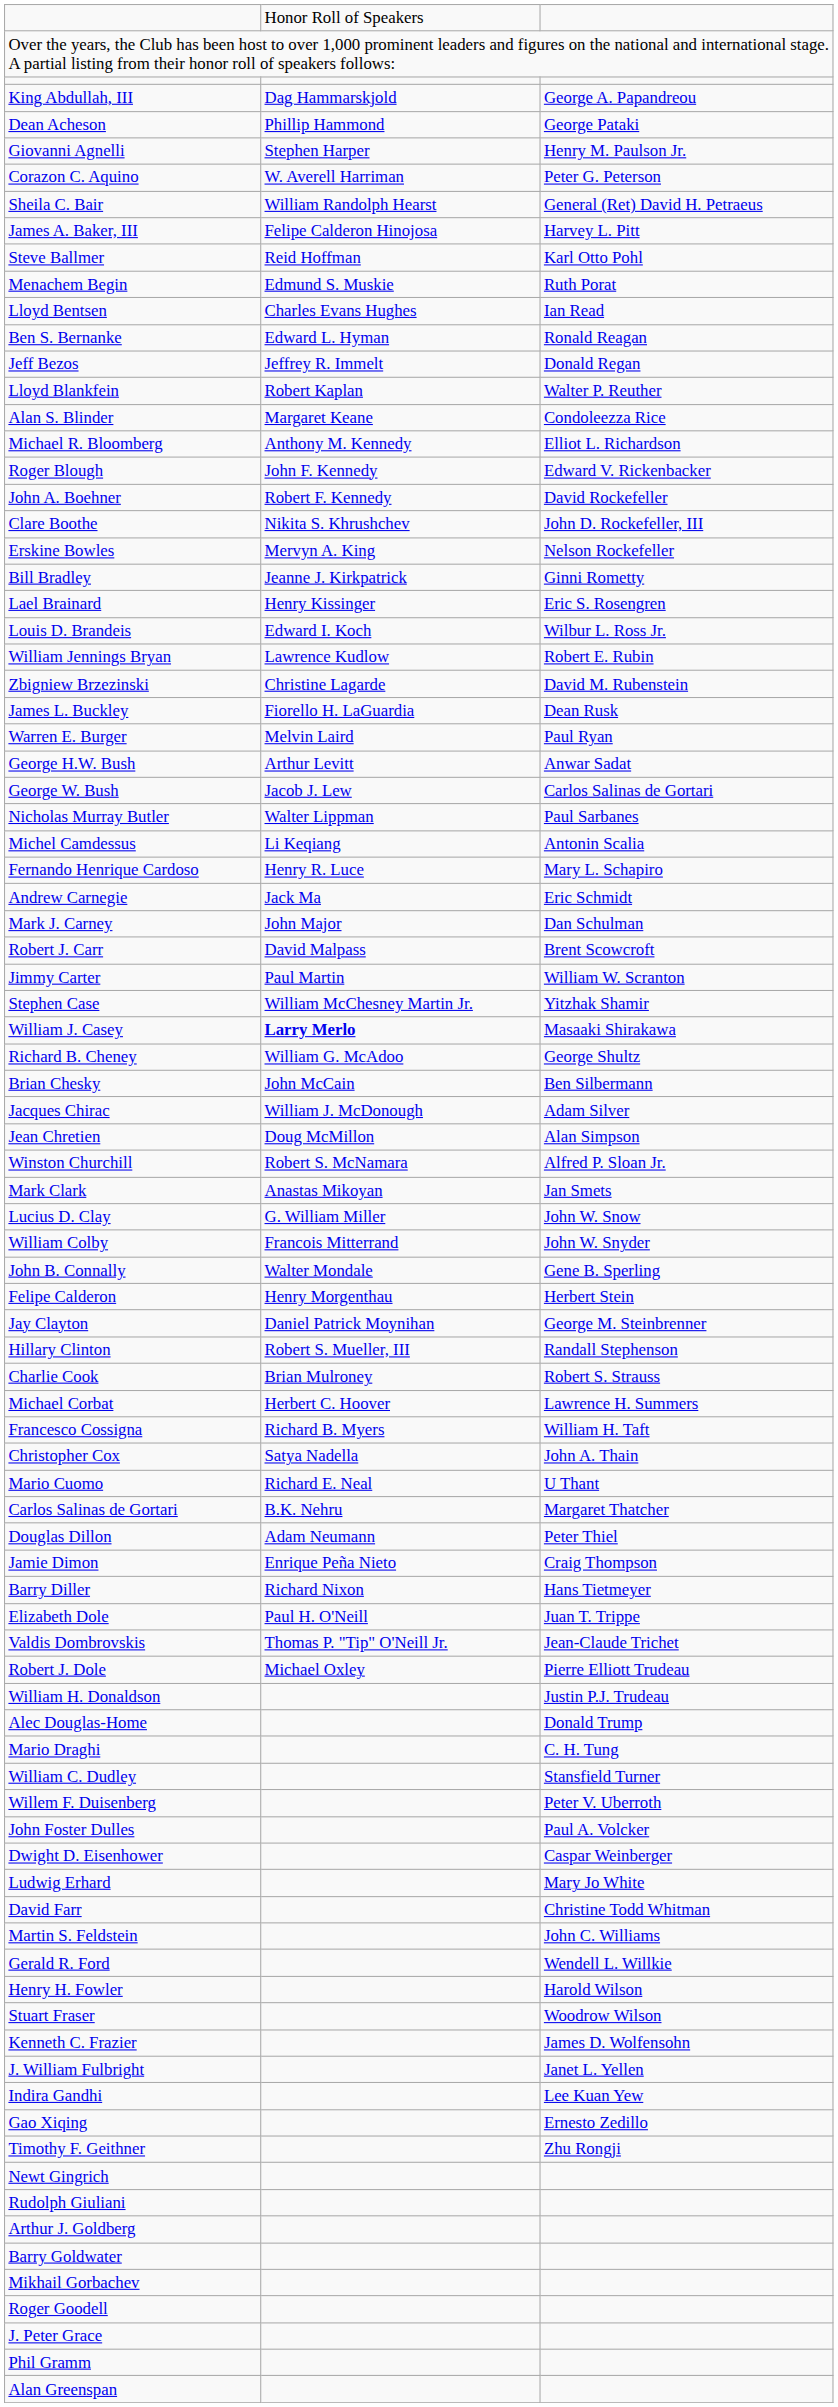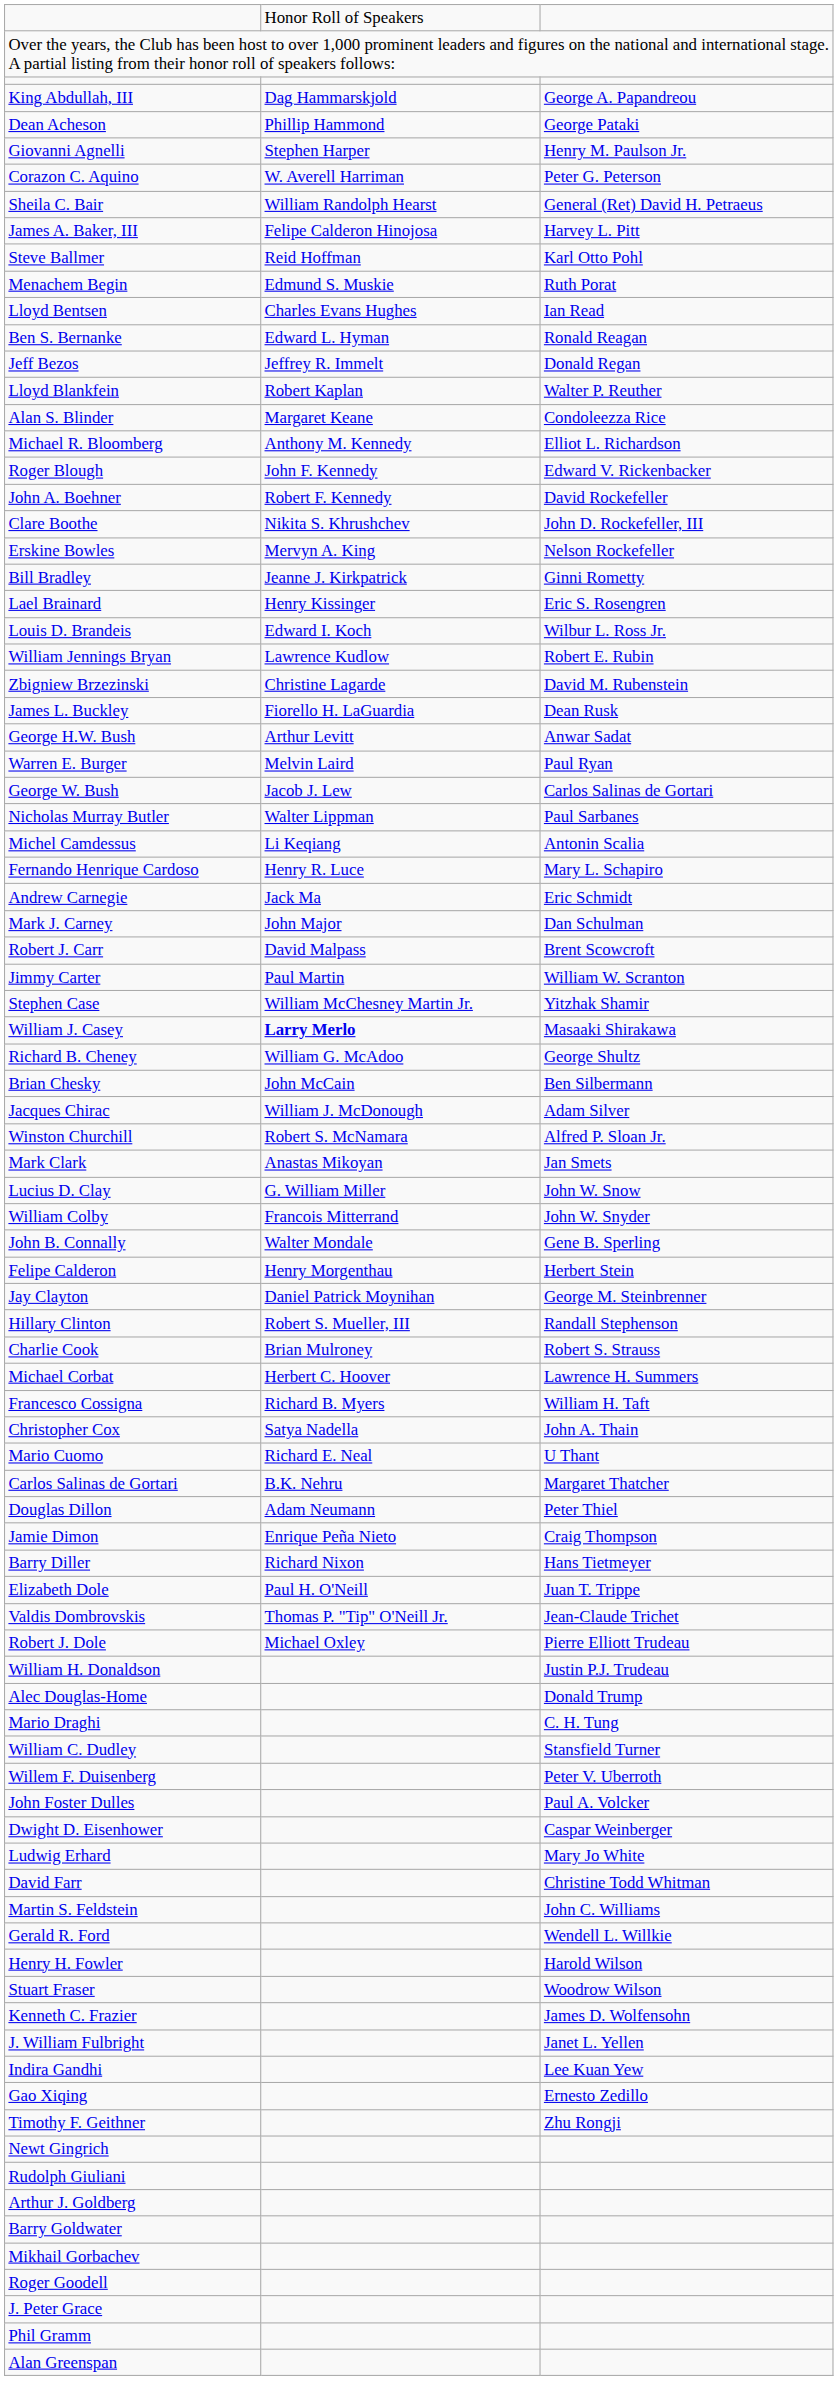 <table class="wikitable sortable mw-collapsible">
 <tr>
 <td></td>
 <td>Honor Roll of Speakers</td>
 <td></td>
 </tr>
 <tr>
 <td colspan="3">Over  the years, the Club has been host to over 1,000 prominent leaders and figures  on the national and international stage.<br>A partial listing from their honor roll of  speakers follows:</td>
 </tr>
 <tr>
 <td></td>
 <td></td>
 <td></td>
 </tr>
 <tr>
 <td><a href='#'>King Abdullah, III</a></td>
 <td><a href='#'>Dag Hammarskjold</a></td>
 <td><a href='#'>George A. Papandreou</a></td>
 </tr>
 <tr>
 <td><a href='#'>Dean Acheson</a></td>
 <td><a href='#'>Phillip Hammond</a></td>
 <td><a href='#'>George Pataki</a></td>
 </tr>
 <tr>
 <td><a href='#'>Giovanni Agnelli</a></td>
 <td><a href='#'>Stephen Harper</a></td>
 <td><a href='#'>Henry M. Paulson Jr.</a></td>
 </tr>
 <tr>
 <td><a href='#'>Corazon C. Aquino</a></td>
 <td><a href='#'>W. Averell Harriman</a></td>
 <td><a href='#'>Peter G. Peterson</a></td>
 </tr>
 <tr>
 <td><a href='#'>Sheila C. Bair</a></td>
 <td><a href='#'>William Randolph Hearst</a></td>
 <td><a href='#'>General (Ret) David H. Petraeus</a></td>
 </tr>
 <tr>
 <td><a href='#'>James A. Baker, III</a></td>
 <td><a href='#'>Felipe Calderon Hinojosa</a></td>
 <td><a href='#'>Harvey L. Pitt</a></td>
 </tr>
 <tr>
 <td><a href='#'>Steve Ballmer</a></td>
 <td><a href='#'>Reid Hoffman</a></td>
 <td><a href='#'>Karl Otto Pohl</a></td>
 </tr>
 <tr>
 <td><a href='#'>Menachem Begin</a></td>
 <td><a href='#'>Edmund S. Muskie</a></td>
 <td><a href='#'>Ruth Porat</a></td>
 </tr>
 <tr>
 <td><a href='#'>Lloyd Bentsen</a></td>
 <td><a href='#'>Charles Evans Hughes</a></td>
 <td><a href='#'>Ian Read</a></td>
 </tr>
 <tr>
 <td><a href='#'>Ben S. Bernanke</a></td>
 <td><a href='#'>Edward L. Hyman</a></td>
 <td><a href='#'>Ronald Reagan</a></td>
 </tr>
 <tr>
 <td><a href='#'>Jeff Bezos</a></td>
 <td><a href='#'>Jeffrey R. Immelt</a></td>
 <td><a href='#'>Donald Regan</a></td>
 </tr>
 <tr>
 <td><a href='#'>Lloyd Blankfein</a></td>
 <td><a href='#'>Robert Kaplan</a></td>
 <td><a href='#'>Walter P. Reuther</a></td>
 </tr>
 <tr>
 <td><a href='#'>Alan S. Blinder</a></td>
 <td><a href='#'>Margaret Keane</a></td>
 <td><a href='#'>Condoleezza Rice</a></td>
 </tr>
 <tr>
 <td><a href='#'>Michael R. Bloomberg</a></td>
 <td><a href='#'>Anthony M. Kennedy</a></td>
 <td><a href='#'>Elliot L. Richardson</a></td>
 </tr>
 <tr>
 <td><a href='#'>Roger Blough</a></td>
 <td><a href='#'>John F. Kennedy</a></td>
 <td><a href='#'>Edward V. Rickenbacker</a></td>
 </tr>
 <tr>
 <td><a href='#'>John A. Boehner</a></td>
 <td><a href='#'>Robert F. Kennedy</a></td>
 <td><a href='#'>David Rockefeller</a></td>
 </tr>
 <tr>
 <td><a href='#'>Clare Boothe</a></td>
 <td><a href='#'>Nikita S. Khrushchev</a></td>
 <td><a href='#'>John D. Rockefeller, III</a></td>
 </tr>
 <tr>
 <td><a href='#'>Erskine Bowles</a></td>
 <td><a href='#'>Mervyn A. King</a></td>
 <td><a href='#'>Nelson Rockefeller</a></td>
 </tr>
 <tr>
 <td><a href='#'>Bill Bradley</a></td>
 <td><a href='#'>Jeanne J. Kirkpatrick</a></td>
 <td><a href='#'>Ginni Rometty</a></td>
 </tr>
 <tr>
 <td><a href='#'>Lael Brainard</a></td>
 <td><a href='#'>Henry Kissinger</a></td>
 <td><a href='#'>Eric S. Rosengren</a></td>
 </tr>
 <tr>
 <td><a href='#'>Louis D. Brandeis</a></td>
 <td><a href='#'>Edward I. Koch</a></td>
 <td><a href='#'>Wilbur L. Ross Jr.</a></td>
 </tr>
 <tr>
 <td><a href='#'>William Jennings Bryan</a></td>
 <td><a href='#'>Lawrence Kudlow</a></td>
 <td><a href='#'>Robert E. Rubin</a></td>
 </tr>
 <tr>
 <td><a href='#'>Zbigniew Brzezinski</a></td>
 <td><a href='#'>Christine Lagarde</a></td>
 <td><a href='#'>David M. Rubenstein</a></td>
 </tr>
 <tr>
 <td><a href='#'>James L. Buckley</a></td>
 <td><a href='#'>Fiorello H. LaGuardia</a></td>
 <td><a href='#'>Dean Rusk</a></td>
 </tr>
 <tr>
+<td><a href='#'>George H.W. Bush</a></td>
+<td><a href='#'>Arthur Levitt</a></td>
+<td><a href='#'>Anwar Sadat</a></td>
+</tr>
+<tr>
 <td><a href='#'>Warren E. Burger</a></td>
 <td><a href='#'>Melvin Laird</a></td>
 <td><a href='#'>Paul Ryan</a></td>
-</tr>
-<tr>
-<td><a href='#'>George H.W. Bush</a></td>
-<td><a href='#'>Arthur Levitt</a></td>
-<td><a href='#'>Anwar Sadat</a></td>
 </tr>
 <tr>
 <td><a href='#'>George W. Bush</a></td>
 <td><a href='#'>Jacob J. Lew</a></td>
 <td><a href='#'>Carlos Salinas de Gortari</a></td>
 </tr>
 <tr>
 <td><a href='#'>Nicholas Murray Butler</a></td>
 <td><a href='#'>Walter Lippman</a></td>
 <td><a href='#'>Paul Sarbanes</a></td>
 </tr>
 <tr>
 <td><a href='#'>Michel Camdessus</a></td>
 <td><a href='#'>Li Keqiang</a></td>
 <td><a href='#'>Antonin Scalia</a></td>
 </tr>
 <tr>
 <td><a href='#'>Fernando Henrique Cardoso</a></td>
 <td><a href='#'>Henry R. Luce</a></td>
 <td><a href='#'>Mary L. Schapiro</a></td>
 </tr>
 <tr>
 <td><a href='#'>Andrew Carnegie</a></td>
 <td><a href='#'>Jack Ma</a></td>
 <td><a href='#'>Eric Schmidt</a></td>
 </tr>
 <tr>
 <td><a href='#'>Mark J. Carney</a></td>
 <td><a href='#'>John Major</a></td>
 <td><a href='#'>Dan Schulman</a></td>
 </tr>
 <tr>
 <td><a href='#'>Robert J. Carr</a></td>
 <td><a href='#'>David Malpass</a></td>
 <td><a href='#'>Brent Scowcroft</a></td>
 </tr>
 <tr>
 <td><a href='#'>Jimmy Carter</a></td>
 <td><a href='#'>Paul Martin</a></td>
 <td><a href='#'>William W. Scranton</a></td>
 </tr>
 <tr>
 <td><a href='#'>Stephen Case</a></td>
 <td><a href='#'>William McChesney Martin Jr.</a></td>
 <td><a href='#'>Yitzhak Shamir</a></td>
 </tr>
 <tr>
 <td><a href='#'>William J. Casey</a></td>
 <td><strong><a href='#'>Larry Merlo</a></strong></td>
 <td><a href='#'>Masaaki Shirakawa</a></td>
 </tr>
 <tr>
 <td><a href='#'>Richard B. Cheney</a></td>
 <td><a href='#'>William G. McAdoo</a></td>
 <td><a href='#'>George Shultz</a></td>
 </tr>
 <tr>
 <td><a href='#'>Brian Chesky</a></td>
 <td><a href='#'>John McCain</a></td>
 <td><a href='#'>Ben Silbermann</a></td>
 </tr>
 <tr>
 <td><a href='#'>Jacques Chirac</a></td>
 <td><a href='#'>William J. McDonough</a></td>
 <td><a href='#'>Adam Silver</a></td>
-</tr>
-<tr>
-<td><a href='#'>Jean Chretien</a></td>
-<td><a href='#'>Doug McMillon</a></td>
-<td><a href='#'>Alan Simpson</a></td>
 </tr>
 <tr>
 <td><a href='#'>Winston Churchill</a></td>
 <td><a href='#'>Robert S. McNamara</a></td>
 <td><a href='#'>Alfred P. Sloan Jr.</a></td>
 </tr>
 <tr>
 <td><a href='#'>Mark Clark</a></td>
 <td><a href='#'>Anastas Mikoyan</a></td>
 <td><a href='#'>Jan Smets</a></td>
 </tr>
 <tr>
 <td><a href='#'>Lucius D. Clay</a></td>
 <td><a href='#'>G. William Miller</a></td>
 <td><a href='#'>John W. Snow</a></td>
 </tr>
 <tr>
 <td><a href='#'>William Colby</a></td>
 <td><a href='#'>Francois Mitterrand</a></td>
 <td><a href='#'>John W. Snyder</a></td>
 </tr>
 <tr>
 <td><a href='#'>John B. Connally</a></td>
 <td><a href='#'>Walter Mondale</a></td>
 <td><a href='#'>Gene B. Sperling</a></td>
 </tr>
 <tr>
 <td><a href='#'>Felipe Calderon</a></td>
 <td><a href='#'>Henry Morgenthau</a></td>
 <td><a href='#'>Herbert Stein</a></td>
 </tr>
 <tr>
 <td><a href='#'>Jay Clayton</a></td>
 <td><a href='#'>Daniel Patrick Moynihan</a></td>
 <td><a href='#'>George M. Steinbrenner</a></td>
 </tr>
 <tr>
 <td><a href='#'>Hillary Clinton</a></td>
 <td><a href='#'>Robert S. Mueller, III</a></td>
 <td><a href='#'>Randall Stephenson</a></td>
 </tr>
 <tr>
 <td><a href='#'>Charlie Cook</a></td>
 <td><a href='#'>Brian Mulroney</a></td>
 <td><a href='#'>Robert S. Strauss</a></td>
 </tr>
 <tr>
 <td><a href='#'>Michael Corbat</a></td>
 <td><a href='#'>Herbert C. Hoover</a></td>
 <td><a href='#'>Lawrence H. Summers</a></td>
 </tr>
 <tr>
 <td><a href='#'>Francesco Cossigna</a></td>
 <td><a href='#'>Richard B. Myers</a></td>
 <td><a href='#'>William H. Taft</a></td>
 </tr>
 <tr>
 <td><a href='#'>Christopher Cox</a></td>
 <td><a href='#'>Satya Nadella</a></td>
 <td><a href='#'>John A. Thain</a></td>
 </tr>
 <tr>
 <td><a href='#'>Mario Cuomo</a></td>
 <td><a href='#'>Richard E. Neal</a></td>
 <td><a href='#'>U Thant</a></td>
 </tr>
 <tr>
 <td><a href='#'>Carlos Salinas de Gortari</a></td>
 <td><a href='#'>B.K. Nehru</a></td>
 <td><a href='#'>Margaret Thatcher</a></td>
 </tr>
 <tr>
 <td><a href='#'>Douglas Dillon</a></td>
 <td><a href='#'>Adam Neumann</a></td>
 <td><a href='#'>Peter Thiel</a></td>
 </tr>
 <tr>
 <td><a href='#'>Jamie Dimon</a></td>
 <td><a href='#'>Enrique Peña Nieto</a></td>
 <td><a href='#'>Craig Thompson</a></td>
 </tr>
 <tr>
 <td><a href='#'>Barry Diller</a></td>
 <td><a href='#'>Richard Nixon</a></td>
 <td><a href='#'>Hans Tietmeyer</a></td>
 </tr>
 <tr>
 <td><a href='#'>Elizabeth Dole</a></td>
 <td><a href='#'>Paul H. O'Neill</a></td>
 <td><a href='#'>Juan T. Trippe</a></td>
 </tr>
 <tr>
 <td><a href='#'>Valdis Dombrovskis</a></td>
 <td><a href='#'>Thomas P. "Tip" O'Neill Jr.</a></td>
 <td><a href='#'>Jean-Claude Trichet</a></td>
 </tr>
 <tr>
 <td><a href='#'>Robert J. Dole</a></td>
 <td><a href='#'>Michael Oxley</a></td>
 <td><a href='#'>Pierre Elliott Trudeau</a></td>
 </tr>
 <tr>
 <td><a href='#'>William H. Donaldson</a></td>
 <td></td>
 <td><a href='#'>Justin P.J. Trudeau</a></td>
 </tr>
 <tr>
 <td><a href='#'>Alec Douglas-Home</a></td>
 <td></td>
 <td><a href='#'>Donald Trump</a></td>
 </tr>
 <tr>
 <td><a href='#'>Mario Draghi</a></td>
 <td></td>
 <td><a href='#'>C. H. Tung</a></td>
 </tr>
 <tr>
 <td><a href='#'>William C. Dudley</a></td>
 <td></td>
 <td><a href='#'>Stansfield Turner</a></td>
 </tr>
 <tr>
 <td><a href='#'>Willem F. Duisenberg</a></td>
 <td></td>
 <td><a href='#'>Peter V. Uberroth</a></td>
 </tr>
 <tr>
 <td><a href='#'>John Foster Dulles</a></td>
 <td></td>
 <td><a href='#'>Paul A. Volcker</a></td>
 </tr>
 <tr>
 <td><a href='#'>Dwight D. Eisenhower</a></td>
 <td></td>
 <td><a href='#'>Caspar Weinberger</a></td>
 </tr>
 <tr>
 <td><a href='#'>Ludwig Erhard</a></td>
 <td></td>
 <td><a href='#'>Mary Jo White</a></td>
 </tr>
 <tr>
 <td><a href='#'>David Farr</a></td>
 <td></td>
 <td><a href='#'>Christine Todd Whitman</a></td>
 </tr>
 <tr>
 <td><a href='#'>Martin S. Feldstein</a></td>
 <td></td>
 <td><a href='#'>John C. Williams</a></td>
 </tr>
 <tr>
 <td><a href='#'>Gerald R. Ford</a></td>
 <td></td>
 <td><a href='#'>Wendell L. Willkie</a></td>
 </tr>
 <tr>
 <td><a href='#'>Henry H. Fowler</a></td>
 <td></td>
 <td><a href='#'>Harold Wilson</a></td>
 </tr>
 <tr>
 <td><a href='#'>Stuart Fraser</a></td>
 <td></td>
 <td><a href='#'>Woodrow Wilson</a></td>
 </tr>
 <tr>
 <td><a href='#'>Kenneth C. Frazier</a></td>
 <td></td>
 <td><a href='#'>James D. Wolfensohn</a></td>
 </tr>
 <tr>
 <td><a href='#'>J. William Fulbright</a></td>
 <td></td>
 <td><a href='#'>Janet L. Yellen</a></td>
 </tr>
 <tr>
 <td><a href='#'>Indira Gandhi</a></td>
 <td></td>
 <td><a href='#'>Lee Kuan Yew</a></td>
 </tr>
 <tr>
 <td><a href='#'>Gao Xiqing</a></td>
 <td></td>
 <td><a href='#'>Ernesto Zedillo</a></td>
 </tr>
 <tr>
 <td><a href='#'>Timothy F. Geithner</a></td>
 <td></td>
 <td><a href='#'>Zhu Rongji</a></td>
 </tr>
 <tr>
 <td><a href='#'>Newt Gingrich</a></td>
 <td></td>
 <td></td>
 </tr>
 <tr>
 <td><a href='#'>Rudolph Giuliani</a></td>
 <td></td>
 <td></td>
 </tr>
 <tr>
 <td><a href='#'>Arthur J. Goldberg</a></td>
 <td></td>
 <td></td>
 </tr>
 <tr>
 <td><a href='#'>Barry Goldwater</a></td>
 <td></td>
 <td></td>
 </tr>
 <tr>
 <td><a href='#'>Mikhail Gorbachev</a></td>
 <td></td>
 <td></td>
 </tr>
 <tr>
 <td><a href='#'>Roger Goodell</a></td>
 <td></td>
 <td></td>
 </tr>
 <tr>
 <td><a href='#'>J. Peter Grace</a></td>
 <td></td>
 <td></td>
 </tr>
 <tr>
 <td><a href='#'>Phil Gramm</a></td>
 <td></td>
 <td></td>
 </tr>
 <tr>
 <td><a href='#'>Alan Greenspan</a></td>
 <td></td>
 <td></td>
 </tr>
 </table>
